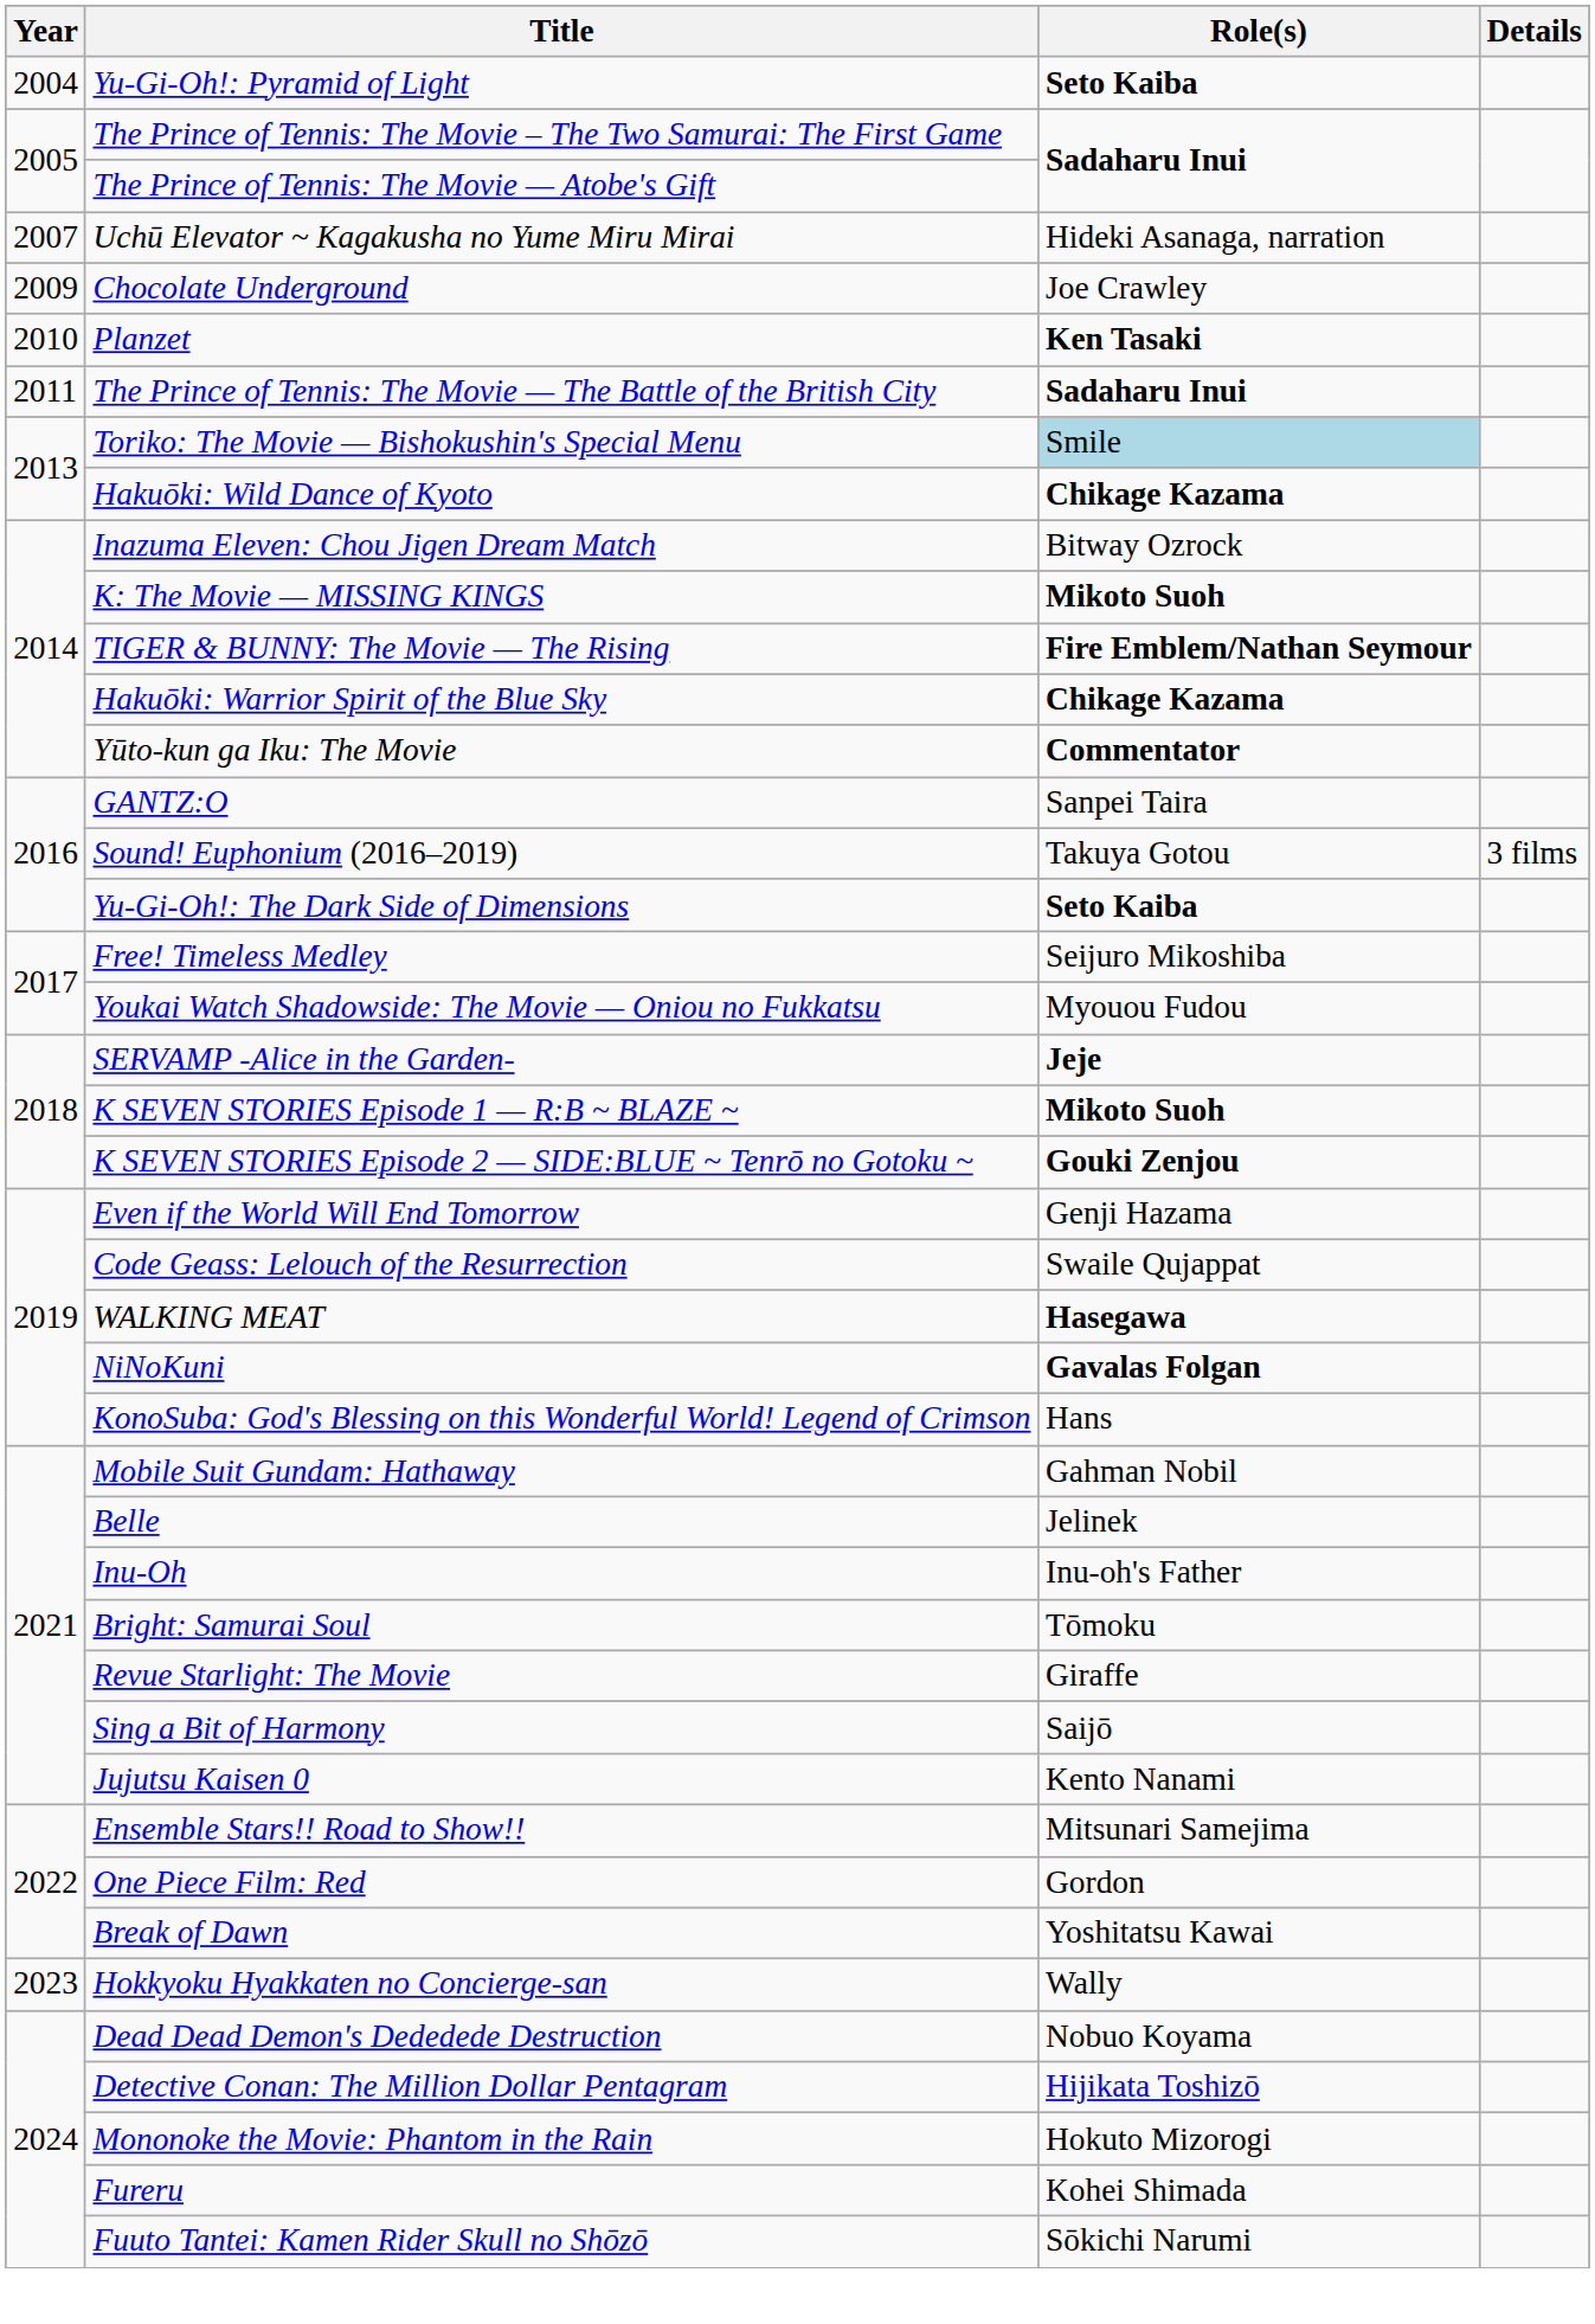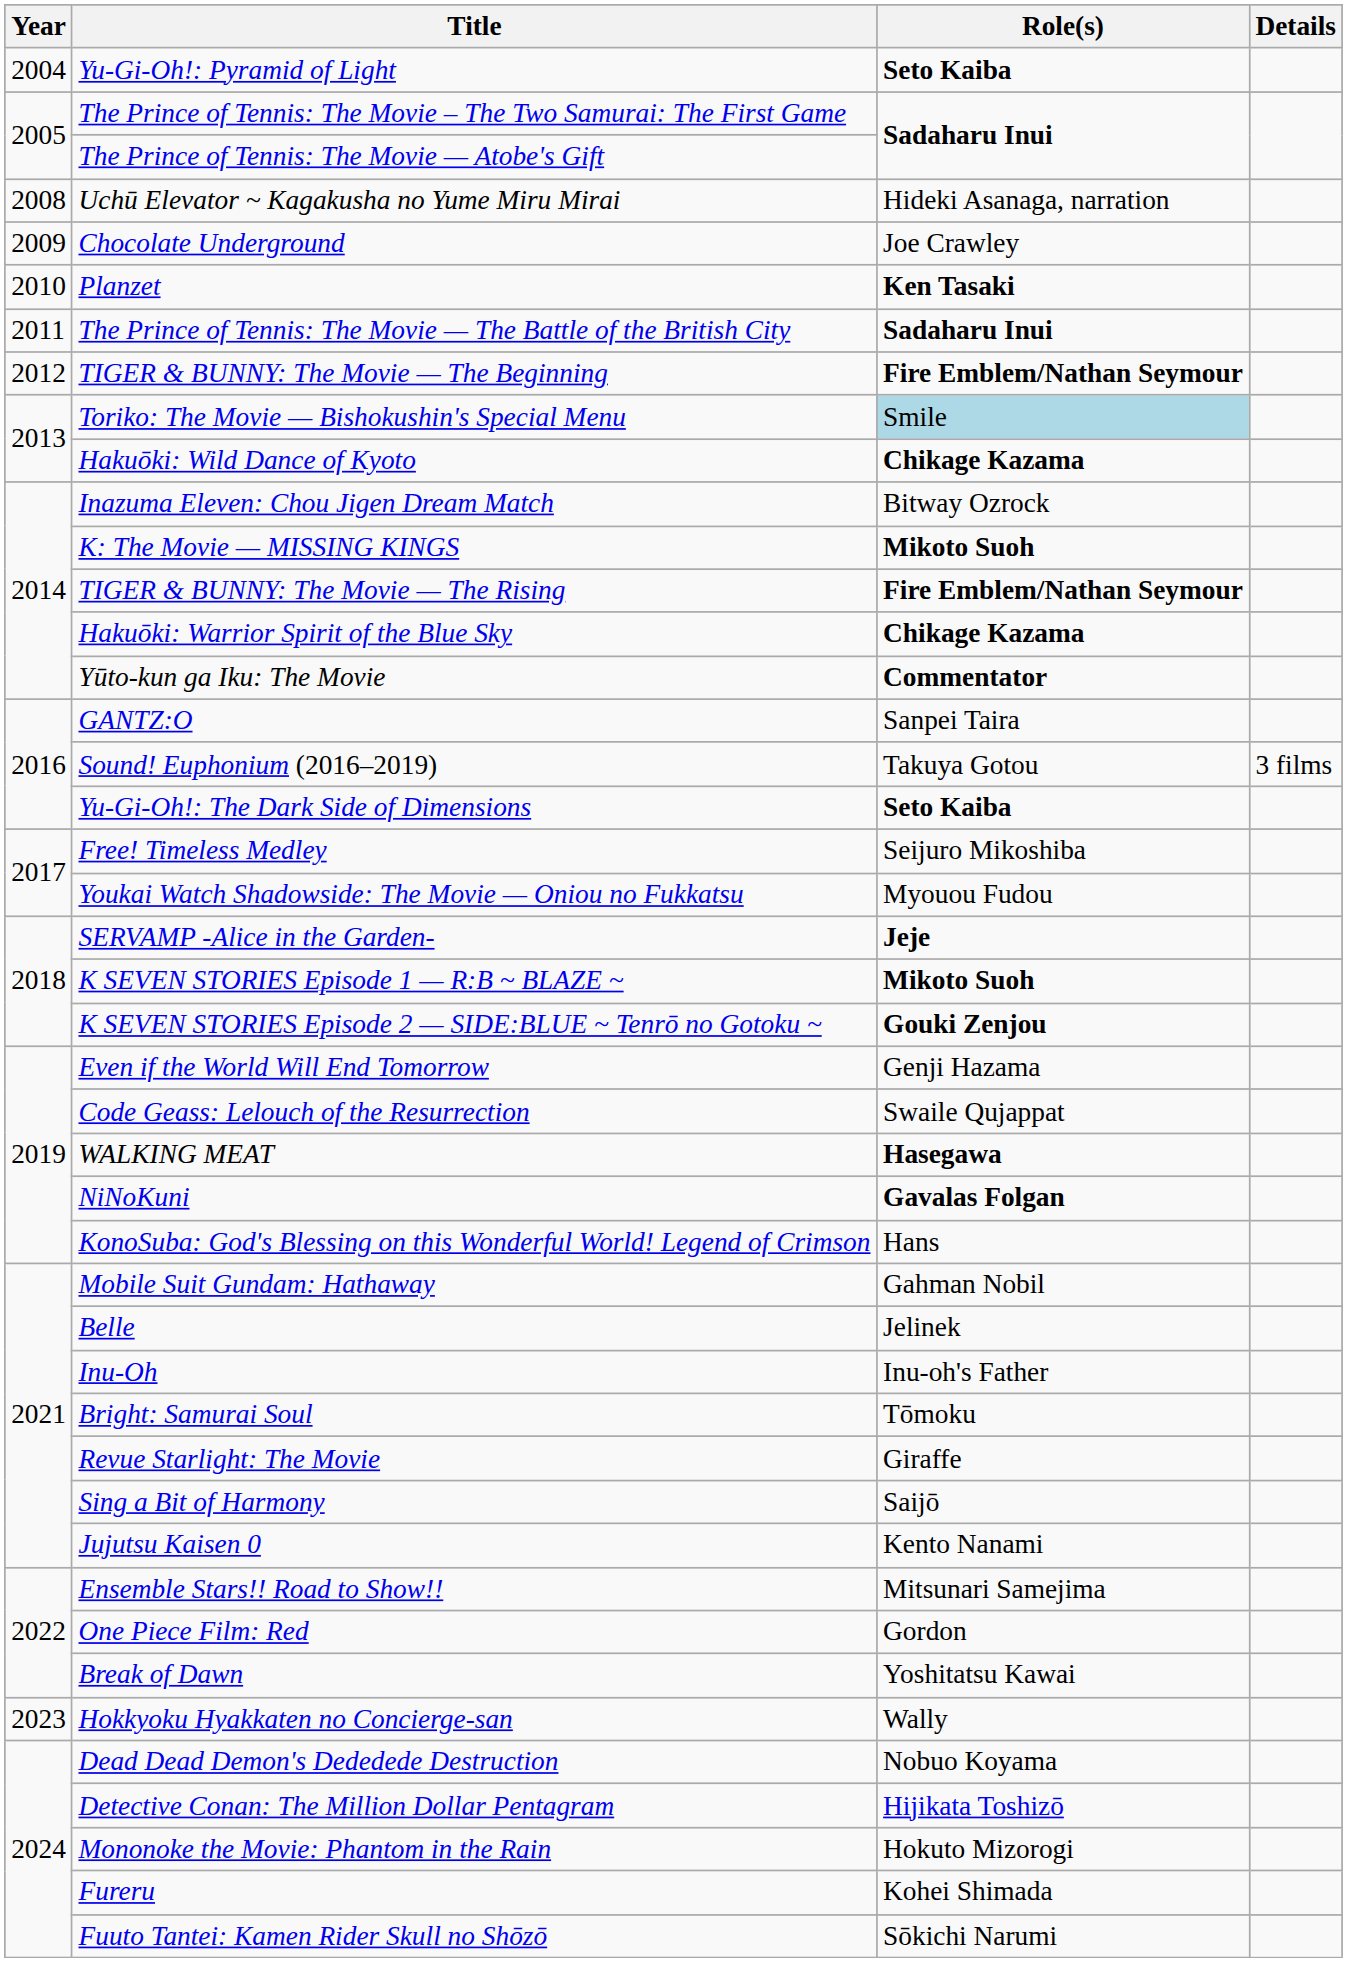 <table class="wikitable">
 <tr>
 <th>Year</th>
 <th>Title</th>
 <th>Role(s)</th>
 <th>Details</th>
 </tr>
 <tr>
 <td>2004</td>
 <td><em><a href='#'>Yu-Gi-Oh!: Pyramid of Light</a></em></td>
 <td><strong>Seto Kaiba</strong></td>
 <td></td>
 </tr>
 <tr>
 <td rowspan="2">2005</td>
 <td><em><a href='#'>The Prince of Tennis: The Movie – The Two Samurai: The First Game</a></em></td>
 <td rowspan="2"><strong>Sadaharu Inui</strong></td>
 <td rowspan="2"></td>
 </tr>
 <tr>
 <td><em><a href='#'>The Prince of Tennis: The Movie — Atobe's Gift</a></em></td>
 </tr>
 <tr>
-<td>2007</td>
+<td>2008</td>
 <td><em>Uchū Elevator ~ Kagakusha no Yume Miru Mirai</em></td>
 <td>Hideki Asanaga, narration</td>
 <td></td>
 </tr>
 <tr>
 <td>2009</td>
 <td><em><a href='#'>Chocolate Underground</a></em></td>
 <td>Joe Crawley</td>
 <td></td>
 </tr>
 <tr>
 <td>2010</td>
 <td><em><a href='#'>Planzet</a></em></td>
 <td><strong>Ken Tasaki</strong></td>
 <td></td>
 </tr>
 <tr>
 <td>2011</td>
 <td><em><a href='#'>The Prince of Tennis: The Movie — The Battle of the British City</a></em></td>
 <td><strong>Sadaharu Inui</strong></td>
+<td></td>
+</tr>
+<tr>
+<td>2012</td>
+<td><em><a href='#'>TIGER & BUNNY: The Movie — The Beginning</a></em></td>
+<td><strong>Fire Emblem/Nathan Seymour</strong></td>
 <td></td>
 </tr>
 <tr>
 <td rowspan="2">2013</td>
 <td><em><a href='#'>Toriko: The Movie — Bishokushin's Special Menu</a></em></td>
 <td style="background: lightblue;">Smile</td>
 <td></td>
 </tr>
 <tr>
 <td><em><a href='#'>Hakuōki: Wild Dance of Kyoto</a></em></td>
 <td><strong>Chikage Kazama</strong></td>
 <td></td>
 </tr>
 <tr>
 <td rowspan="5">2014</td>
 <td><em><a href='#'>Inazuma Eleven: Chou Jigen Dream Match</a></em></td>
 <td>Bitway Ozrock</td>
 <td></td>
 </tr>
 <tr>
 <td><em><a href='#'>K: The Movie — MISSING KINGS</a></em></td>
 <td><strong>Mikoto Suoh</strong></td>
 <td></td>
 </tr>
 <tr>
 <td><em><a href='#'>TIGER & BUNNY: The Movie — The Rising</a></em></td>
 <td><strong>Fire Emblem/Nathan Seymour</strong><strong></strong></td>
 <td></td>
 </tr>
 <tr>
 <td><em><a href='#'>Hakuōki: Warrior Spirit of the Blue Sky</a></em></td>
 <td><strong>Chikage Kazama</strong></td>
 <td></td>
 </tr>
 <tr>
 <td><em>Yūto-kun ga Iku: The Movie</em></td>
 <td><strong>Commentator</strong></td>
 <td></td>
 </tr>
 <tr>
 <td rowspan="3">2016</td>
 <td><em><a href='#'>GANTZ:O</a></em></td>
 <td>Sanpei Taira</td>
 <td></td>
 </tr>
 <tr>
 <td><em><a href='#'>Sound! Euphonium</a></em> (2016–2019)</td>
 <td>Takuya Gotou</td>
 <td>3 films</td>
 </tr>
 <tr>
 <td><em><a href='#'>Yu-Gi-Oh!: The Dark Side of Dimensions</a></em></td>
 <td><strong>Seto Kaiba</strong></td>
 <td></td>
 </tr>
 <tr>
 <td rowspan="2">2017</td>
 <td><em><a href='#'>Free! Timeless Medley</a></em></td>
 <td>Seijuro Mikoshiba</td>
 <td></td>
 </tr>
 <tr>
 <td><em><a href='#'>Youkai Watch Shadowside: The Movie — Oniou no Fukkatsu</a></em></td>
 <td>Myouou Fudou<strong></strong></td>
 <td></td>
 </tr>
 <tr>
 <td rowspan="3">2018</td>
 <td><em><a href='#'>SERVAMP -Alice in the Garden-</a></em></td>
 <td><strong>Jeje</strong></td>
 <td></td>
 </tr>
 <tr>
 <td><em><a href='#'>K SEVEN STORIES Episode 1 — R:B ~ BLAZE ~</a></em></td>
 <td><strong>Mikoto Suoh</strong></td>
 <td></td>
 </tr>
 <tr>
 <td><em><a href='#'>K SEVEN STORIES Episode 2 — SIDE:BLUE ~ Tenrō no Gotoku ~</a></em></td>
 <td><strong>Gouki Zenjou</strong></td>
 <td></td>
 </tr>
 <tr>
 <td rowspan="5">2019</td>
 <td><em><a href='#'>Even if the World Will End Tomorrow</a></em></td>
 <td>Genji Hazama</td>
 <td></td>
 </tr>
 <tr>
 <td><em><a href='#'>Code Geass: Lelouch of the Resurrection</a></em></td>
 <td>Swaile Qujappat<strong></strong></td>
 <td></td>
 </tr>
 <tr>
 <td><em>WALKING MEAT</em></td>
 <td><strong>Hasegawa</strong></td>
 <td></td>
 </tr>
 <tr>
 <td><em><a href='#'>NiNoKuni</a></em></td>
 <td><strong>Gavalas Folgan</strong><strong></strong></td>
 <td></td>
 </tr>
 <tr>
 <td><em><a href='#'>KonoSuba: God's Blessing on this Wonderful World! Legend of Crimson</a></em></td>
 <td>Hans</td>
 <td></td>
 </tr>
 <tr>
 <td rowspan="7">2021</td>
 <td><em><a href='#'>Mobile Suit Gundam: Hathaway</a></em></td>
 <td>Gahman Nobil</td>
 <td></td>
 </tr>
 <tr>
 <td><em><a href='#'>Belle</a></em></td>
 <td>Jelinek<strong></strong></td>
 <td></td>
 </tr>
 <tr>
 <td><em><a href='#'>Inu-Oh</a></em></td>
 <td>Inu-oh's Father</td>
 <td></td>
 </tr>
 <tr>
 <td><em><a href='#'>Bright: Samurai Soul</a></em></td>
 <td>Tōmoku</td>
 <td></td>
 </tr>
 <tr>
 <td><em><a href='#'>Revue Starlight: The Movie</a></em></td>
 <td>Giraffe</td>
 <td></td>
 </tr>
 <tr>
 <td><em><a href='#'>Sing a Bit of Harmony</a></em></td>
 <td>Saijō<strong></strong></td>
 <td></td>
 </tr>
 <tr>
 <td><em><a href='#'>Jujutsu Kaisen 0</a></em></td>
 <td>Kento Nanami</td>
 <td></td>
 </tr>
 <tr>
 <td rowspan="3">2022</td>
 <td><em><a href='#'>Ensemble Stars!! Road to Show!!</a></em></td>
 <td>Mitsunari Samejima</td>
 <td></td>
 </tr>
 <tr>
 <td><em><a href='#'>One Piece Film: Red</a></em></td>
 <td>Gordon<strong></strong></td>
 <td></td>
 </tr>
 <tr>
 <td><em><a href='#'>Break of Dawn</a></em></td>
 <td>Yoshitatsu Kawai</td>
 <td></td>
 </tr>
 <tr>
 <td rowspan="1">2023</td>
 <td><em><a href='#'>Hokkyoku Hyakkaten no Concierge-san</a></em></td>
 <td>Wally<strong></strong></td>
 <td></td>
 </tr>
 <tr>
 <td rowspan="5">2024</td>
 <td><em><a href='#'>Dead Dead Demon's Dededede Destruction</a></em></td>
 <td>Nobuo Koyama<strong></strong></td>
 <td></td>
 </tr>
 <tr>
 <td><em><a href='#'>Detective Conan: The Million Dollar Pentagram</a></em></td>
 <td><a href='#'>Hijikata Toshizō</a></td>
 <td></td>
 </tr>
 <tr>
 <td><em><a href='#'>Mononoke the Movie: Phantom in the Rain</a></em></td>
 <td>Hokuto Mizorogi<strong></strong></td>
 <td></td>
 </tr>
 <tr>
 <td><em><a href='#'>Fureru</a></em></td>
 <td>Kohei Shimada</td>
 <td></td>
 </tr>
 <tr>
 <td><em><a href='#'>Fuuto Tantei: Kamen Rider Skull no Shōzō</a></em></td>
 <td>Sōkichi Narumi</td>
 </tr>
 <tr>
 </tr>
 </table>
